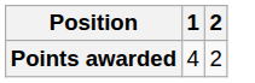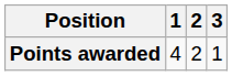 <table class="wikitable floatright" style="text-align: center">
 <tr>
 <th scope="col">Position</th>
 <th scope="col">1</th>
 <th scope="col">2</th>
+<th scope="col">3</th>
 </tr>
 <tr>
 <th scope="row">Points awarded</th>
 <td>4</td>
 <td>2</td>
+<td>1</td>
 </tr>
 </table>
